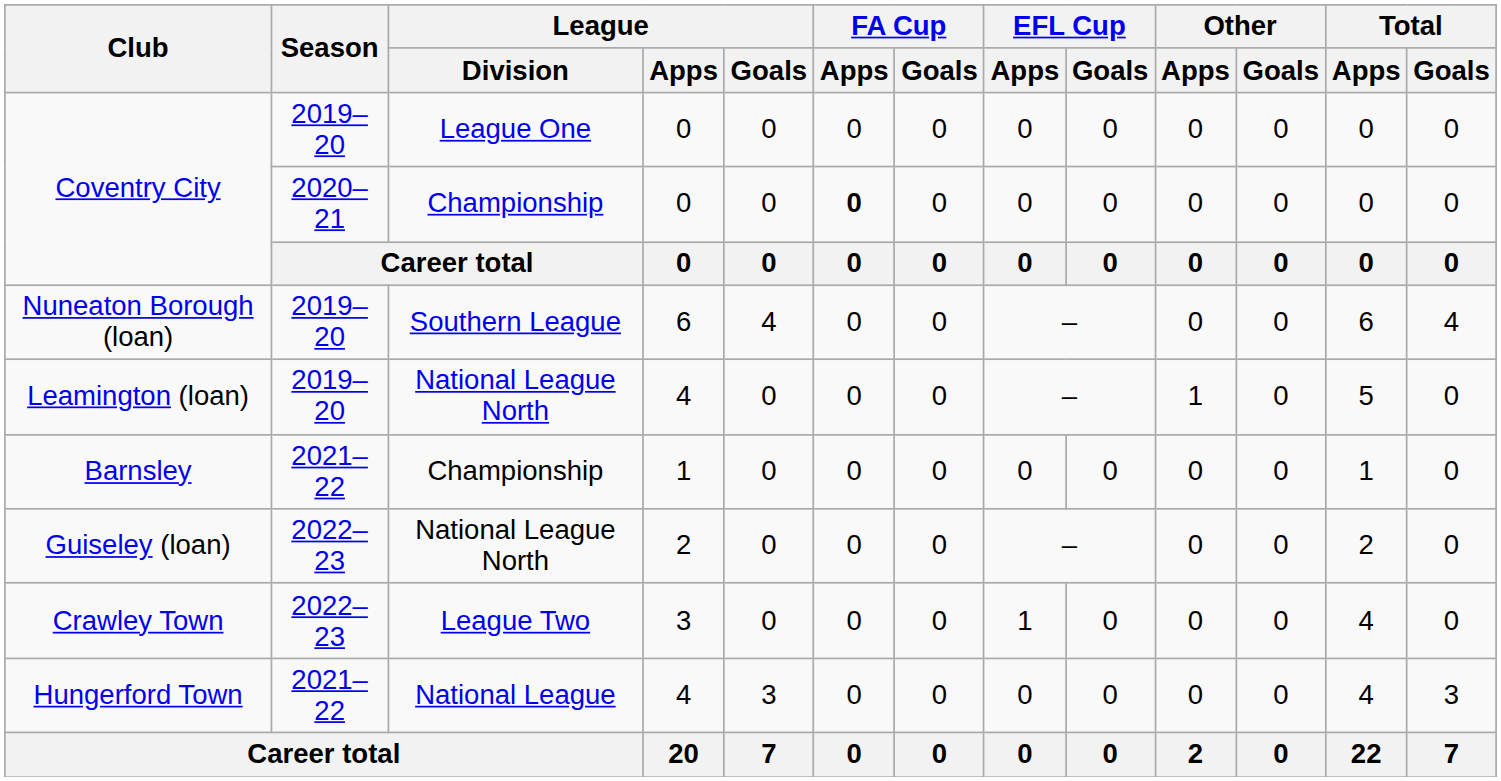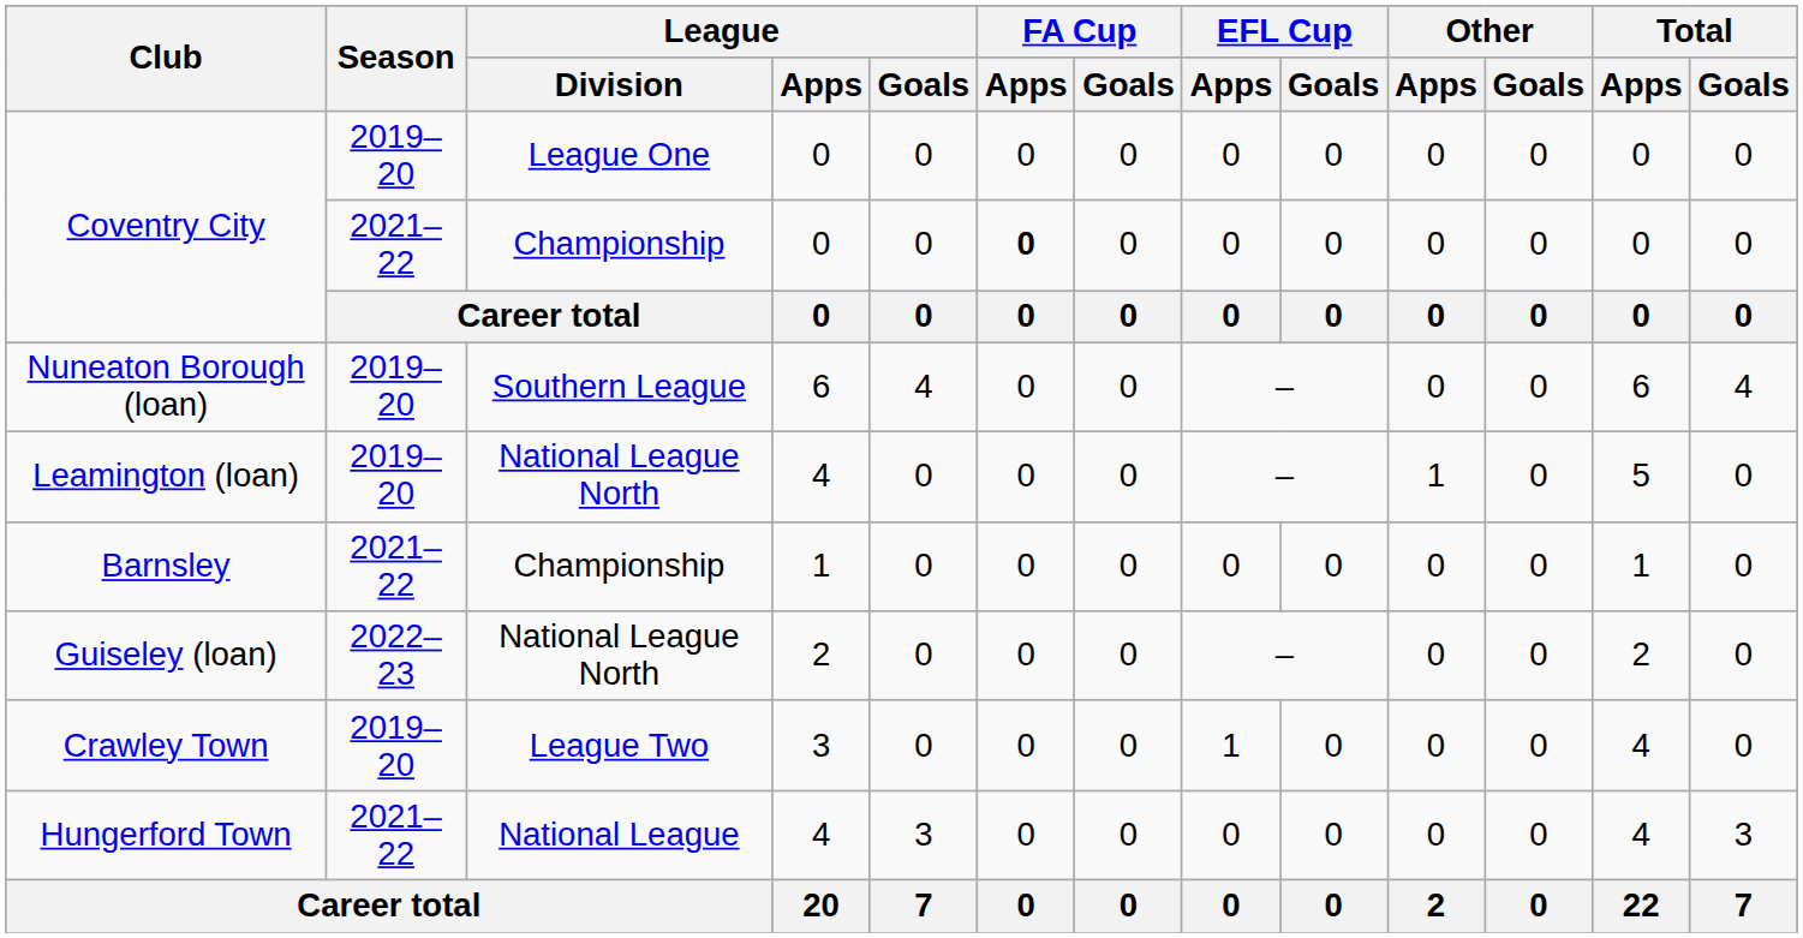 <table class=wikitable style=text-align:center>
 <tr>
 <th rowspan=2>Club</th>
 <th rowspan=2>Season</th>
 <th colspan=3>League</th>
 <th colspan=2><a href='#'>FA Cup</a></th>
 <th colspan=2><a href='#'>EFL Cup</a></th>
 <th colspan=2>Other</th>
 <th colspan=2>Total</th>
 </tr>
 <tr>
 <th>Division</th>
 <th>Apps</th>
 <th>Goals</th>
 <th>Apps</th>
 <th>Goals</th>
 <th>Apps</th>
 <th>Goals</th>
 <th>Apps</th>
 <th>Goals</th>
 <th>Apps</th>
 <th>Goals</th>
 </tr>
 <tr>
 <td rowspan="3"><a href='#'>Coventry City</a></td>
 <td><a href='#'>2019–20</a></td>
 <td><a href='#'>League One</a></td>
 <td>0</td>
 <td>0</td>
 <td>0</td>
 <td>0</td>
 <td>0</td>
 <td>0</td>
 <td>0</td>
 <td>0</td>
 <td>0</td>
 <td>0</td>
 </tr>
 <tr>
-<td><a href='#'>2020–21</a></td>
+<td><a href='#'>2021–22</a></td>
 <td><a href='#'>Championship</a></td>
 <td>0</td>
 <td>0</td>
 <td><strong>0</strong></td>
 <td>0</td>
 <td>0</td>
 <td>0</td>
 <td>0</td>
 <td>0</td>
 <td>0</td>
 <td>0</td>
 </tr>
 <tr>
 <th colspan=2>Career total</th>
 <th>0</th>
 <th>0</th>
 <th>0</th>
 <th>0</th>
 <th>0</th>
 <th>0</th>
 <th>0</th>
 <th>0</th>
 <th>0</th>
 <th>0</th>
 </tr>
 <tr>
 <td><a href='#'>Nuneaton Borough</a> (loan)</td>
 <td><a href='#'>2019–20</a></td>
 <td><a href='#'>Southern League</a></td>
 <td>6</td>
 <td>4</td>
 <td>0</td>
 <td>0</td>
 <td colspan="2">–</td>
 <td>0</td>
 <td>0</td>
 <td>6</td>
 <td>4</td>
 </tr>
 <tr>
 <td><a href='#'>Leamington</a> (loan)</td>
 <td><a href='#'>2019–20</a></td>
 <td><a href='#'>National League North</a></td>
 <td>4</td>
 <td>0</td>
 <td>0</td>
 <td>0</td>
 <td colspan="2">–</td>
 <td>1</td>
 <td>0</td>
 <td>5</td>
 <td>0</td>
 </tr>
 <tr>
 <td><a href='#'>Barnsley</a></td>
 <td><a href='#'>2021–22</a></td>
 <td>Championship</td>
 <td>1</td>
 <td>0</td>
 <td>0</td>
 <td>0</td>
 <td>0</td>
 <td>0</td>
 <td>0</td>
 <td>0</td>
 <td>1</td>
 <td>0</td>
 </tr>
 <tr>
 <td><a href='#'>Guiseley</a> (loan)</td>
 <td><a href='#'>2022–23</a></td>
 <td>National League North</td>
 <td>2</td>
 <td>0</td>
 <td>0</td>
 <td>0</td>
 <td colspan="2">–</td>
 <td>0</td>
 <td>0</td>
 <td>2</td>
 <td>0</td>
 </tr>
 <tr>
 <td><a href='#'>Crawley Town</a></td>
-<td><a href='#'>2022–23</a></td>
+<td><a href='#'>2019–20</a></td>
 <td><a href='#'>League Two</a></td>
 <td>3</td>
 <td>0</td>
 <td>0</td>
 <td>0</td>
 <td>1</td>
 <td>0</td>
 <td>0</td>
 <td>0</td>
 <td>4</td>
 <td>0</td>
 </tr>
 <tr>
 <td><a href='#'>Hungerford Town</a></td>
 <td><a href='#'>2021–22</a></td>
 <td><a href='#'>National League</a></td>
 <td>4</td>
 <td>3</td>
 <td>0</td>
 <td>0</td>
 <td>0</td>
 <td>0</td>
 <td>0</td>
 <td>0</td>
 <td>4</td>
 <td>3</td>
 </tr>
 <tr>
 <th colspan=3>Career total</th>
 <th>20</th>
 <th>7</th>
 <th>0</th>
 <th>0</th>
 <th>0</th>
 <th>0</th>
 <th>2</th>
 <th>0</th>
 <th>22</th>
 <th>7</th>
 </tr>
 </table>
